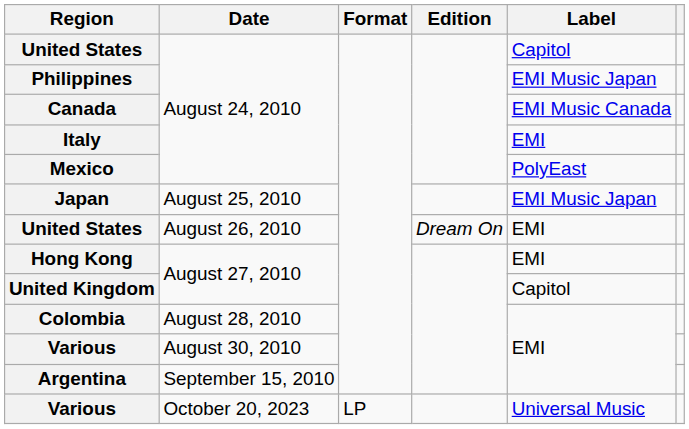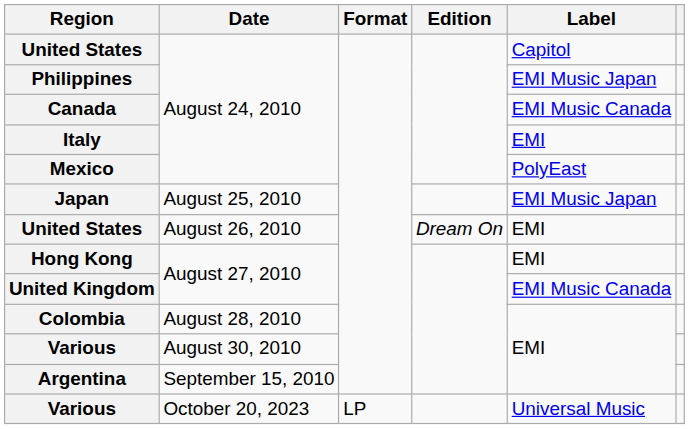 <table class="wikitable plainrowheaders">
 <tr>
 <th scope="col">Region</th>
 <th scope="col">Date</th>
 <th scope="col">Format</th>
 <th scope="col">Edition</th>
 <th scope="col">Label</th>
 <th scope="col"></th>
 </tr>
 <tr>
 <th scope="row">United States</th>
 <td rowspan="5">August 24, 2010</td>
 <td rowspan="12"></td>
 <td rowspan="5"></td>
 <td><a href='#'>Capitol</a></td>
 <td></td>
 </tr>
 <tr>
 <th scope="row">Philippines</th>
 <td><a href='#'>EMI Music Japan</a></td>
 <td></td>
 </tr>
 <tr>
 <th scope="row">Canada</th>
 <td><a href='#'>EMI Music Canada</a></td>
 <td></td>
 </tr>
 <tr>
 <th scope="row">Italy</th>
 <td><a href='#'>EMI</a></td>
 <td></td>
 </tr>
 <tr>
 <th scope="row">Mexico</th>
 <td><a href='#'>PolyEast</a></td>
 <td></td>
 </tr>
 <tr>
 <th scope="row">Japan</th>
 <td>August 25, 2010</td>
 <td></td>
 <td><a href='#'>EMI Music Japan</a></td>
 <td></td>
 </tr>
 <tr>
 <th scope="row">United States</th>
 <td>August 26, 2010</td>
 <td><em>Dream On</em></td>
 <td>EMI</td>
 <td></td>
 </tr>
 <tr>
 <th scope="row">Hong Kong</th>
 <td rowspan="2">August 27, 2010</td>
 <td rowspan="5"></td>
 <td>EMI</td>
 <td></td>
 </tr>
 <tr>
 <th scope="row">United Kingdom</th>
-<td>Capitol</td>
+<td><a href='#'>EMI Music Canada</a></td>
 <td></td>
 </tr>
 <tr>
 <th scope="row">Colombia</th>
 <td>August 28, 2010</td>
 <td rowspan="3">EMI</td>
 <td></td>
 </tr>
 <tr>
 <th scope="row">Various</th>
 <td>August 30, 2010</td>
 <td></td>
 </tr>
 <tr>
 <th scope="row">Argentina</th>
 <td>September 15, 2010</td>
 <td></td>
 </tr>
 <tr>
 <th scope="row">Various</th>
 <td>October 20, 2023</td>
 <td>LP</td>
 <td></td>
 <td><a href='#'>Universal Music</a></td>
 <td></td>
 </tr>
 </table>
